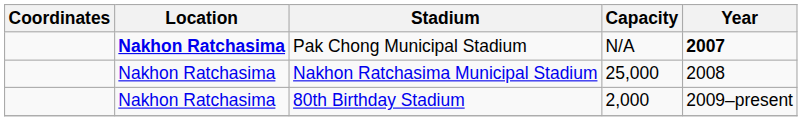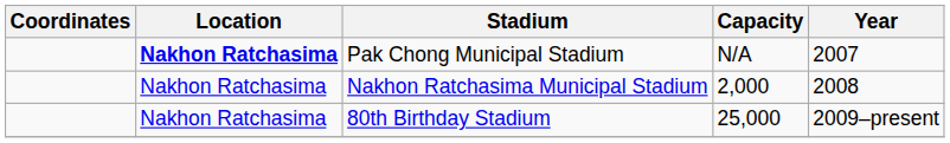 <table class="wikitable sortable">
 <tr>
 <th>Coordinates</th>
 <th>Location</th>
 <th>Stadium</th>
 <th>Capacity</th>
 <th>Year</th>
 </tr>
 <tr>
 <td></td>
 <td><strong><a href='#'>Nakhon Ratchasima</a></strong></td>
 <td>Pak Chong Municipal Stadium</td>
 <td>N/A</td>
-<td><strong>2007</strong></td>
+<td>2007</td>
 </tr>
 <tr>
 <td></td>
 <td><a href='#'>Nakhon Ratchasima</a></td>
 <td><a href='#'>Nakhon Ratchasima Municipal Stadium</a></td>
-<td>25,000</td>
+<td>2,000</td>
 <td>2008</td>
 </tr>
 <tr>
 <td></td>
 <td><a href='#'>Nakhon Ratchasima</a></td>
 <td><a href='#'>80th Birthday Stadium</a></td>
-<td>2,000</td>
+<td>25,000</td>
 <td>2009–present</td>
 </tr>
 <tr>
 </tr>
 </table>
